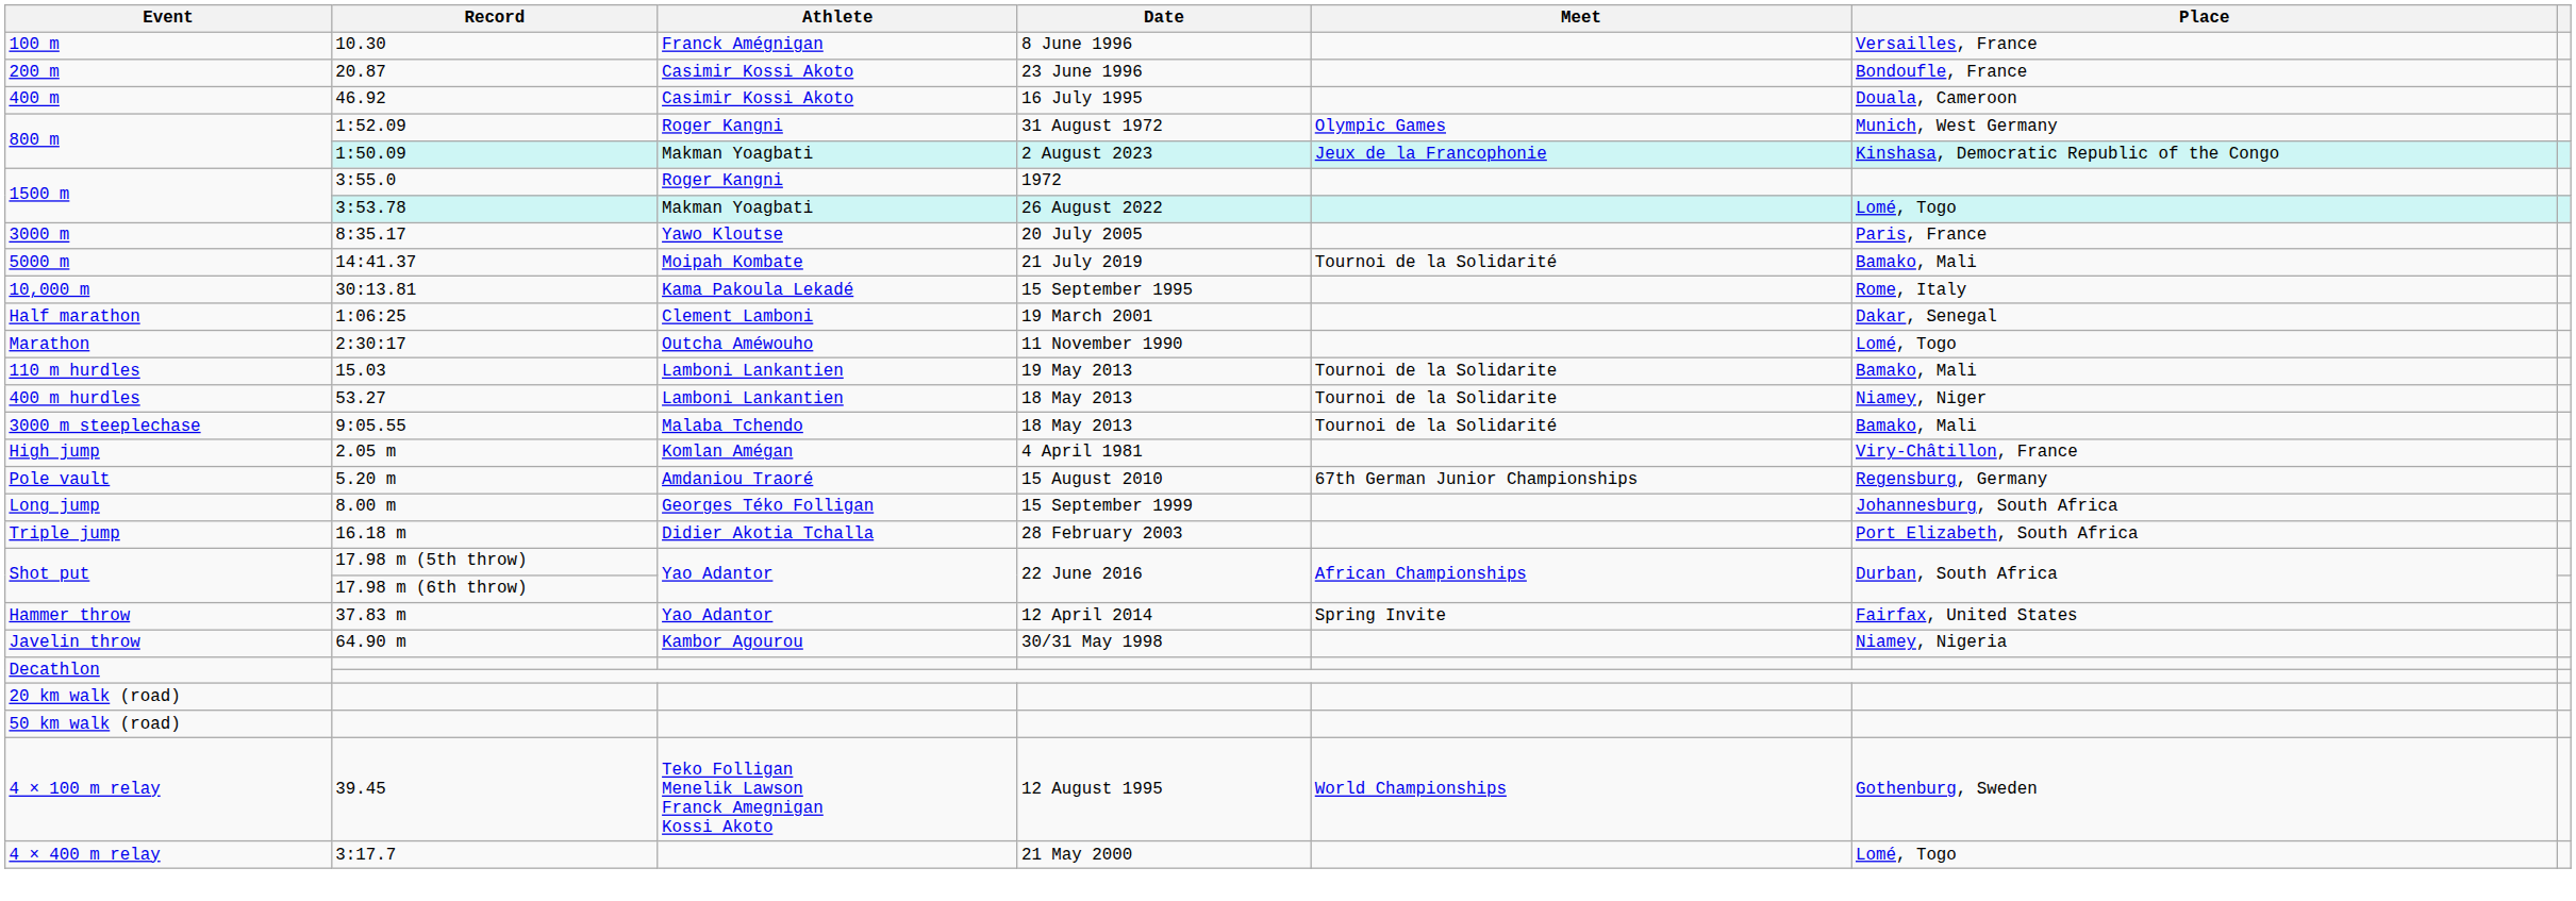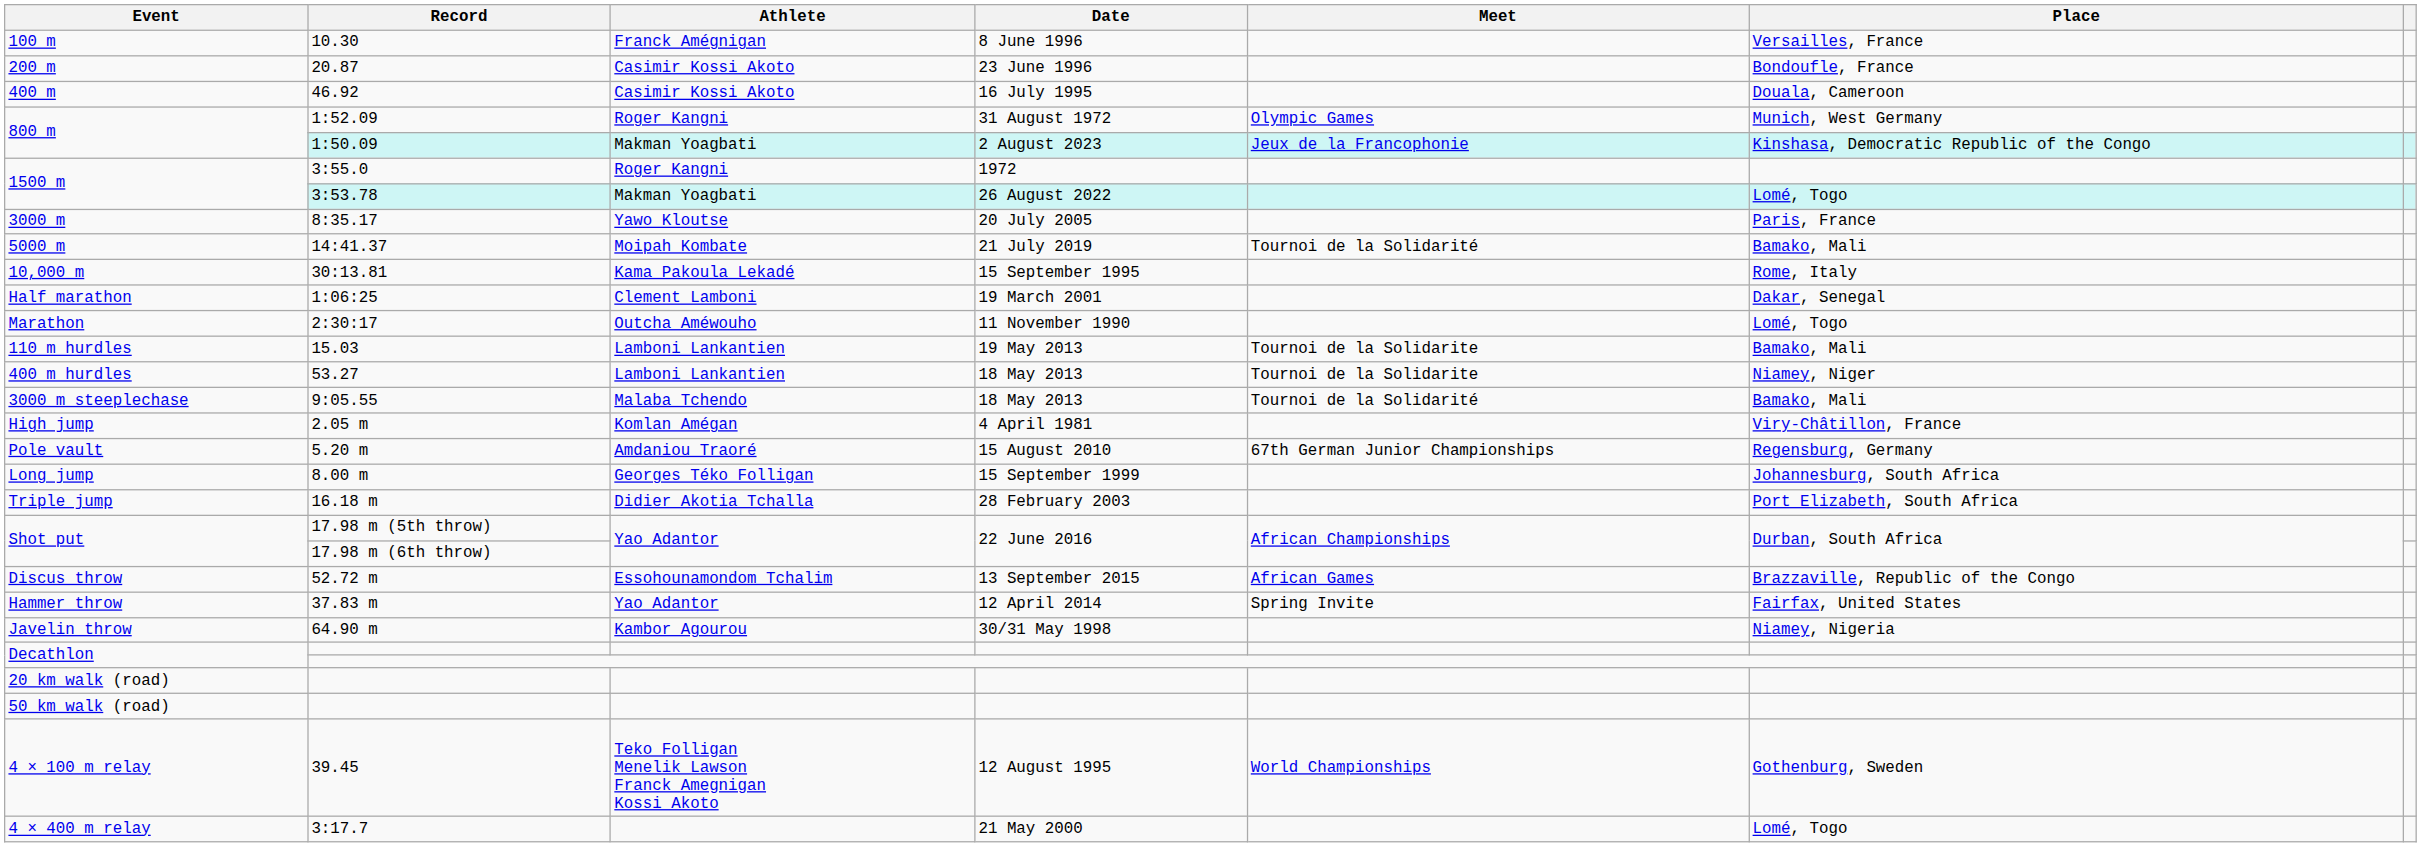 <table class="wikitable" style="font-size:95%; width: 95%;">
 <tr>
 <th>Event</th>
 <th>Record</th>
 <th>Athlete</th>
 <th>Date</th>
 <th>Meet</th>
 <th>Place</th>
 <th></th>
 </tr>
 <tr>
 <td><a href='#'>100 m</a></td>
 <td>10.30 </td>
 <td><a href='#'>Franck Amégnigan</a></td>
 <td>8 June 1996</td>
 <td></td>
 <td><a href='#'>Versailles</a>, France</td>
 <td></td>
 </tr>
 <tr>
 <td><a href='#'>200 m</a></td>
 <td>20.87 </td>
 <td><a href='#'>Casimir Kossi Akoto</a></td>
 <td>23 June 1996</td>
 <td></td>
 <td><a href='#'>Bondoufle</a>, France</td>
 <td></td>
 </tr>
 <tr>
 <td><a href='#'>400 m</a></td>
 <td>46.92</td>
 <td><a href='#'>Casimir Kossi Akoto</a></td>
 <td>16 July 1995</td>
 <td></td>
 <td><a href='#'>Douala</a>, Cameroon</td>
 <td></td>
 </tr>
 <tr>
 <td rowspan=2><a href='#'>800 m</a></td>
 <td>1:52.09</td>
 <td><a href='#'>Roger Kangni</a></td>
 <td>31 August 1972</td>
 <td><a href='#'>Olympic Games</a></td>
 <td><a href='#'>Munich</a>, West Germany</td>
 <td></td>
 </tr>
 <tr bgcolor=#CEF6F5>
 <td>1:50.09</td>
 <td>Makman Yoagbati</td>
 <td>2 August 2023</td>
 <td><a href='#'>Jeux de la Francophonie</a></td>
 <td><a href='#'>Kinshasa</a>, Democratic Republic of the Congo</td>
 <td></td>
 </tr>
 <tr>
 <td rowspan=2><a href='#'>1500 m</a></td>
 <td>3:55.0 </td>
 <td><a href='#'>Roger Kangni</a></td>
 <td>1972</td>
 <td></td>
 <td></td>
 <td></td>
 </tr>
 <tr bgcolor=#CEF6F5>
 <td>3:53.78</td>
 <td>Makman Yoagbati</td>
 <td>26 August 2022</td>
 <td></td>
 <td><a href='#'>Lomé</a>, Togo</td>
 <td></td>
 </tr>
 <tr>
 <td><a href='#'>3000 m</a></td>
 <td>8:35.17</td>
 <td><a href='#'>Yawo Kloutse</a></td>
 <td>20 July 2005</td>
 <td></td>
 <td><a href='#'>Paris</a>, France</td>
 <td></td>
 </tr>
 <tr>
 <td><a href='#'>5000 m</a></td>
 <td>14:41.37</td>
 <td><a href='#'>Moipah Kombate</a></td>
 <td>21 July 2019</td>
 <td>Tournoi de la Solidarité</td>
 <td><a href='#'>Bamako</a>, Mali</td>
 <td></td>
 </tr>
 <tr>
 <td><a href='#'>10,000 m</a></td>
 <td>30:13.81</td>
 <td><a href='#'>Kama Pakoula Lekadé</a></td>
 <td>15 September 1995</td>
 <td></td>
 <td><a href='#'>Rome</a>, Italy</td>
 <td></td>
 </tr>
 <tr>
 <td><a href='#'>Half marathon</a></td>
 <td>1:06:25</td>
 <td><a href='#'>Clement Lamboni</a></td>
 <td>19 March 2001</td>
 <td></td>
 <td><a href='#'>Dakar</a>, Senegal</td>
 <td></td>
 </tr>
 <tr>
 <td><a href='#'>Marathon</a></td>
 <td>2:30:17</td>
 <td><a href='#'>Outcha Améwouho</a></td>
 <td>11 November 1990</td>
 <td></td>
 <td><a href='#'>Lomé</a>, Togo</td>
 <td></td>
 </tr>
 <tr>
 <td><a href='#'>110 m hurdles</a></td>
 <td>15.03</td>
 <td><a href='#'>Lamboni Lankantien</a></td>
 <td>19 May 2013</td>
 <td>Tournoi de la Solidarite</td>
 <td><a href='#'>Bamako</a>, Mali</td>
 <td></td>
 </tr>
 <tr>
 <td><a href='#'>400 m hurdles</a></td>
 <td>53.27</td>
 <td><a href='#'>Lamboni Lankantien</a></td>
 <td>18 May 2013</td>
 <td>Tournoi de la Solidarite</td>
 <td><a href='#'>Niamey</a>, Niger</td>
 <td></td>
 </tr>
 <tr>
 <td><a href='#'>3000 m steeplechase</a></td>
 <td>9:05.55</td>
 <td><a href='#'>Malaba Tchendo</a></td>
 <td>18 May 2013</td>
 <td>Tournoi de la Solidarité</td>
 <td><a href='#'>Bamako</a>, Mali</td>
 <td></td>
 </tr>
 <tr>
 <td><a href='#'>High jump</a></td>
 <td>2.05 m</td>
 <td><a href='#'>Komlan Amégan</a></td>
 <td>4 April 1981</td>
 <td></td>
 <td><a href='#'>Viry-Châtillon</a>, France</td>
 <td></td>
 </tr>
 <tr>
 <td><a href='#'>Pole vault</a></td>
 <td>5.20 m</td>
 <td><a href='#'>Amdaniou Traoré</a></td>
 <td>15 August 2010</td>
 <td>67th German Junior Championships</td>
 <td><a href='#'>Regensburg</a>, Germany</td>
 <td></td>
 </tr>
 <tr>
 <td><a href='#'>Long jump</a></td>
 <td>8.00 m </td>
 <td><a href='#'>Georges Téko Folligan</a></td>
 <td>15 September 1999</td>
 <td></td>
 <td><a href='#'>Johannesburg</a>, South Africa</td>
 <td></td>
 </tr>
 <tr>
 <td><a href='#'>Triple jump</a></td>
 <td>16.18 m </td>
 <td><a href='#'>Didier Akotia Tchalla</a></td>
 <td>28 February 2003</td>
 <td></td>
 <td><a href='#'>Port Elizabeth</a>, South Africa</td>
 <td></td>
 </tr>
 <tr>
 <td rowspan=2><a href='#'>Shot put</a></td>
 <td>17.98 m (5th throw)</td>
 <td rowspan=2><a href='#'>Yao Adantor</a></td>
 <td rowspan=2>22 June 2016</td>
 <td rowspan=2><a href='#'>African Championships</a></td>
 <td rowspan=2><a href='#'>Durban</a>, South Africa</td>
 <td></td>
 </tr>
 <tr>
 <td>17.98 m (6th throw)</td>
 <td></td>
 </tr>
 <tr>
+<td><a href='#'>Discus throw</a></td>
+<td>52.72 m</td>
+<td><a href='#'>Essohounamondom Tchalim</a></td>
+<td>13 September 2015</td>
+<td><a href='#'>African Games</a></td>
+<td><a href='#'>Brazzaville</a>, Republic of the Congo</td>
+<td></td>
+</tr>
+<tr>
 <td><a href='#'>Hammer throw</a></td>
 <td>37.83 m</td>
 <td><a href='#'>Yao Adantor</a></td>
 <td>12 April 2014</td>
 <td>Spring Invite</td>
 <td><a href='#'>Fairfax</a>, United States</td>
 <td></td>
 </tr>
 <tr>
 <td><a href='#'>Javelin throw</a></td>
 <td>64.90 m</td>
 <td><a href='#'>Kambor Agourou</a></td>
 <td>30/31 May 1998</td>
 <td></td>
 <td><a href='#'>Niamey</a>, Nigeria</td>
 <td></td>
 </tr>
 <tr>
 <td rowspan=2><a href='#'>Decathlon</a></td>
 <td></td>
 <td></td>
 <td></td>
 <td></td>
 <td></td>
 <td></td>
 </tr>
 <tr>
 <td colspan=5></td>
 <td></td>
 </tr>
 <tr>
 <td><a href='#'>20 km walk</a> (road)</td>
 <td></td>
 <td></td>
 <td></td>
 <td></td>
 <td></td>
 <td></td>
 </tr>
 <tr>
 <td><a href='#'>50 km walk</a> (road)</td>
 <td></td>
 <td></td>
 <td></td>
 <td></td>
 <td></td>
 <td></td>
 </tr>
 <tr>
 <td><a href='#'>4 × 100 m relay</a></td>
 <td>39.45</td>
 <td><br><a href='#'>Teko Folligan</a><br><a href='#'>Menelik Lawson</a><br><a href='#'>Franck Amegnigan</a><br><a href='#'>Kossi Akoto</a></td>
 <td>12 August 1995</td>
 <td><a href='#'>World Championships</a></td>
 <td><a href='#'>Gothenburg</a>, Sweden</td>
 <td></td>
 </tr>
 <tr>
 <td><a href='#'>4 × 400 m relay</a></td>
 <td>3:17.7 </td>
 <td></td>
 <td>21 May 2000</td>
 <td></td>
 <td><a href='#'>Lomé</a>, Togo</td>
 <td></td>
 </tr>
 </table>
